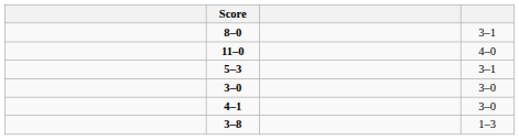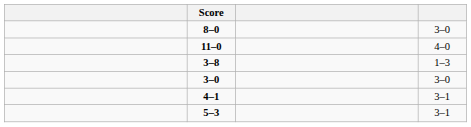 <table class="wikitable" style="text-align: center; ">
 <tr>
 <th align="right" width="270"></th>
 <th width="65">Score</th>
 <th align="left" width="270"></th>
 <th width="65"></th>
 </tr>
 <tr>
 <td align="left"><strong></strong></td>
 <td><strong>8–0</strong></td>
 <td align="left"></td>
-<td>3–1 <strong></strong></td>
+<td>3–0 <strong></strong></td>
 </tr>
 <tr>
 <td align="left"><strong></strong></td>
 <td><strong>11–0</strong></td>
 <td align="left"></td>
 <td>4–0 <strong></strong></td>
 </tr>
 <tr>
+<td align="left"></td>
+<td><strong>3–8</strong></td>
 <td align="left"><strong></strong></td>
-<td><strong>5–3</strong></td>
-<td align="left"></td>
-<td>3–1 <strong></strong></td>
+<td>1–3 <strong></strong></td>
 </tr>
 <tr>
 <td align="left"><strong></strong></td>
 <td><strong>3–0</strong></td>
 <td align="left"></td>
 <td>3–0 <strong></strong></td>
 </tr>
 <tr>
 <td align="left"><strong></strong></td>
 <td><strong>4–1</strong></td>
 <td align="left"></td>
-<td>3–0 <strong></strong></td>
+<td>3–1 <strong></strong></td>
 </tr>
 <tr>
+<td align="left"><strong></strong></td>
+<td><strong>5–3</strong></td>
 <td align="left"></td>
-<td><strong>3–8</strong></td>
-<td align="left"><strong></strong></td>
-<td>1–3 <strong></strong></td>
+<td>3–1 <strong></strong></td>
 </tr>
 </table>
